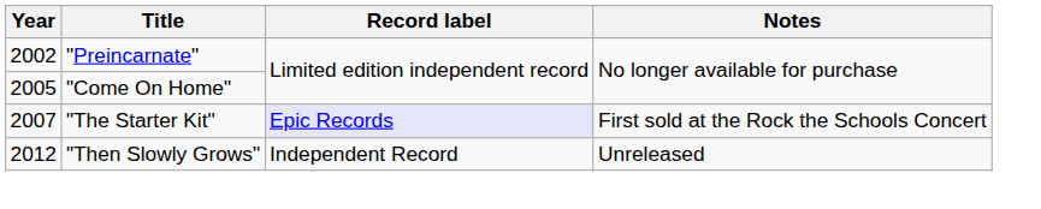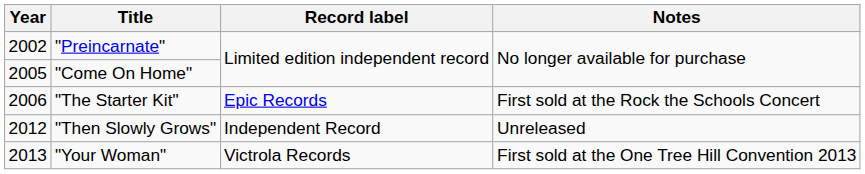 <table class="wikitable">
 <tr>
 <th>Year</th>
 <th>Title</th>
 <th>Record label</th>
 <th>Notes</th>
 </tr>
 <tr>
 <td>2002</td>
 <td>"<a href='#'>Preincarnate</a>"</td>
 <td rowspan="2">Limited edition independent record</td>
 <td rowspan="2">No longer available for purchase</td>
 </tr>
 <tr>
 <td>2005</td>
 <td>"Come On Home"</td>
 </tr>
 <tr>
-<td>2007</td>
+<td>2006</td>
 <td>"The Starter Kit"</td>
-<td style="background: lavender;"><a href='#'>Epic Records</a></td>
+<td><a href='#'>Epic Records</a></td>
 <td>First sold at the Rock the Schools Concert</td>
 </tr>
 <tr>
 <td>2012</td>
 <td>"Then Slowly Grows"</td>
 <td>Independent Record</td>
 <td>Unreleased</td>
 </tr>
+<tr>
+<td>2013</td>
+<td>"Your Woman"</td>
+<td>Victrola Records</td>
+<td>First sold at the One Tree Hill Convention 2013</td>
+</tr>
 </table>
